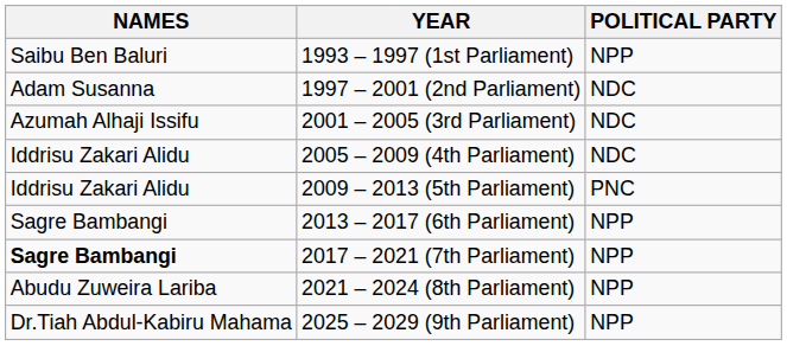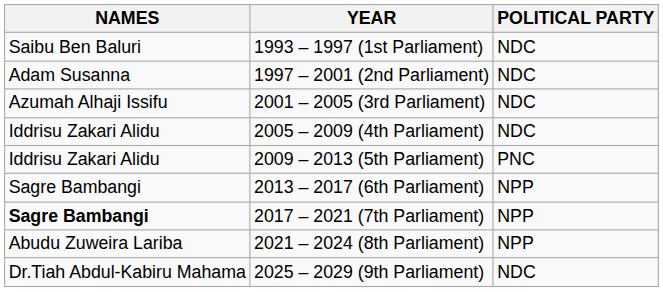 <table class="wikitable">
 <tr>
 <th>NAMES</th>
 <th>YEAR</th>
 <th>POLITICAL PARTY</th>
 </tr>
 <tr>
 <td>Saibu Ben Baluri</td>
 <td>1993 – 1997 (1st Parliament)</td>
-<td>NPP</td>
+<td>NDC</td>
 </tr>
 <tr>
 <td>Adam Susanna</td>
 <td>1997 – 2001 (2nd Parliament)</td>
 <td>NDC</td>
 </tr>
 <tr>
 <td>Azumah Alhaji Issifu</td>
 <td>2001 – 2005 (3rd Parliament)</td>
 <td>NDC</td>
 </tr>
 <tr>
 <td>Iddrisu  Zakari Alidu</td>
 <td>2005 – 2009 (4th Parliament)</td>
 <td>NDC</td>
 </tr>
 <tr>
 <td>Iddrisu Zakari Alidu</td>
 <td>2009 – 2013 (5th Parliament)</td>
 <td>PNC</td>
 </tr>
 <tr>
 <td>Sagre Bambangi</td>
 <td>2013 – 2017 (6th Parliament)</td>
 <td>NPP</td>
 </tr>
 <tr>
 <td><strong>Sagre Bambangi</strong></td>
 <td>2017 – 2021 (7th Parliament)</td>
 <td>NPP</td>
 </tr>
 <tr>
 <td>Abudu Zuweira Lariba</td>
 <td>2021 – 2024 (8th Parliament)</td>
 <td>NPP</td>
 </tr>
 <tr>
 <td>Dr.Tiah Abdul-Kabiru Mahama</td>
 <td>2025 – 2029 (9th Parliament)</td>
-<td>NPP</td>
+<td>NDC</td>
 </tr>
 </table>
